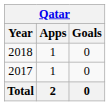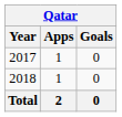 <table class="wikitable" style="text-align:center">
 <tr>
 <th colspan=3><a href='#'>Qatar</a></th>
 </tr>
 <tr>
 <th>Year</th>
 <th>Apps</th>
 <th>Goals</th>
 </tr>
 <tr>
-<td>2018</td>
+<td>2017</td>
 <td>1</td>
 <td>0</td>
 </tr>
 <tr>
-<td>2017</td>
+<td>2018</td>
 <td>1</td>
 <td>0</td>
 </tr>
 <tr>
 <th>Total</th>
 <th>2</th>
 <th>0</th>
 </tr>
 </table>
